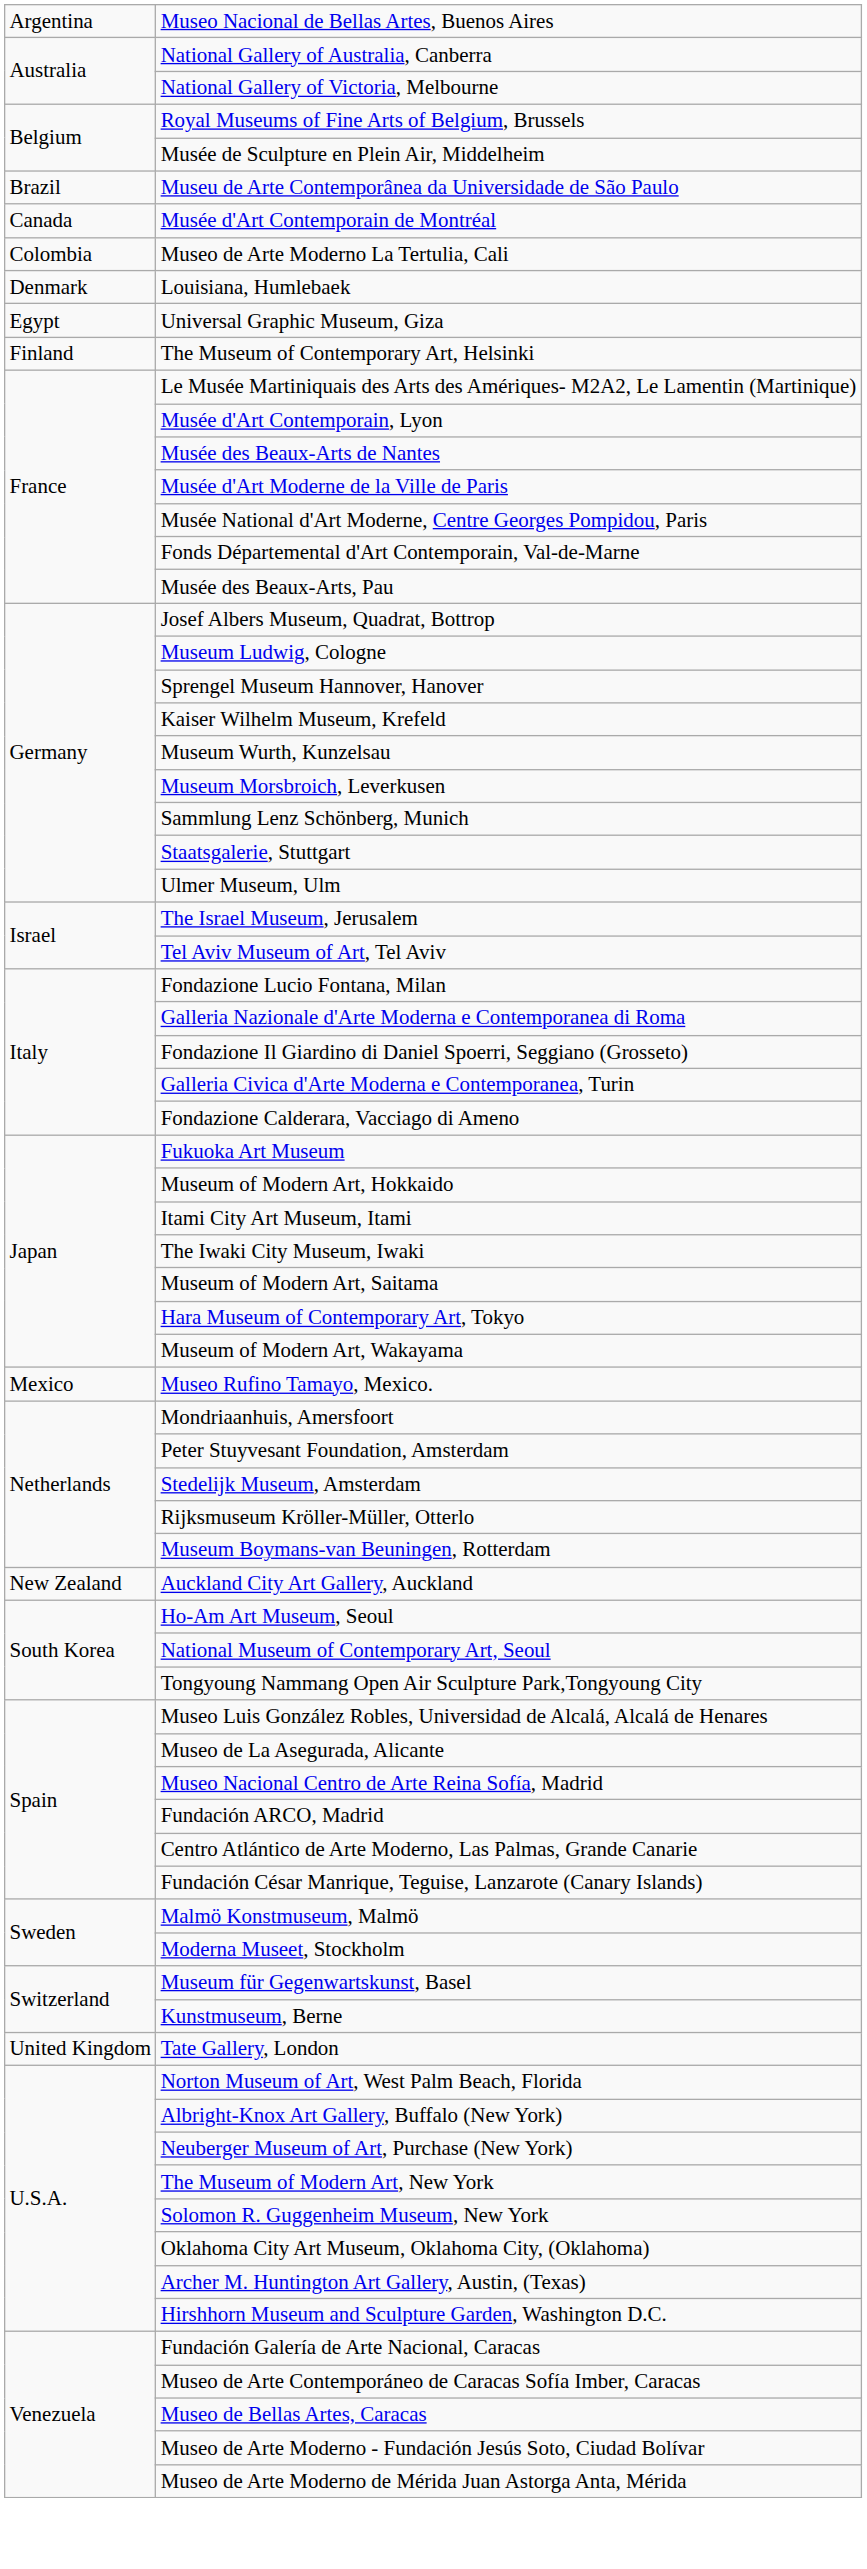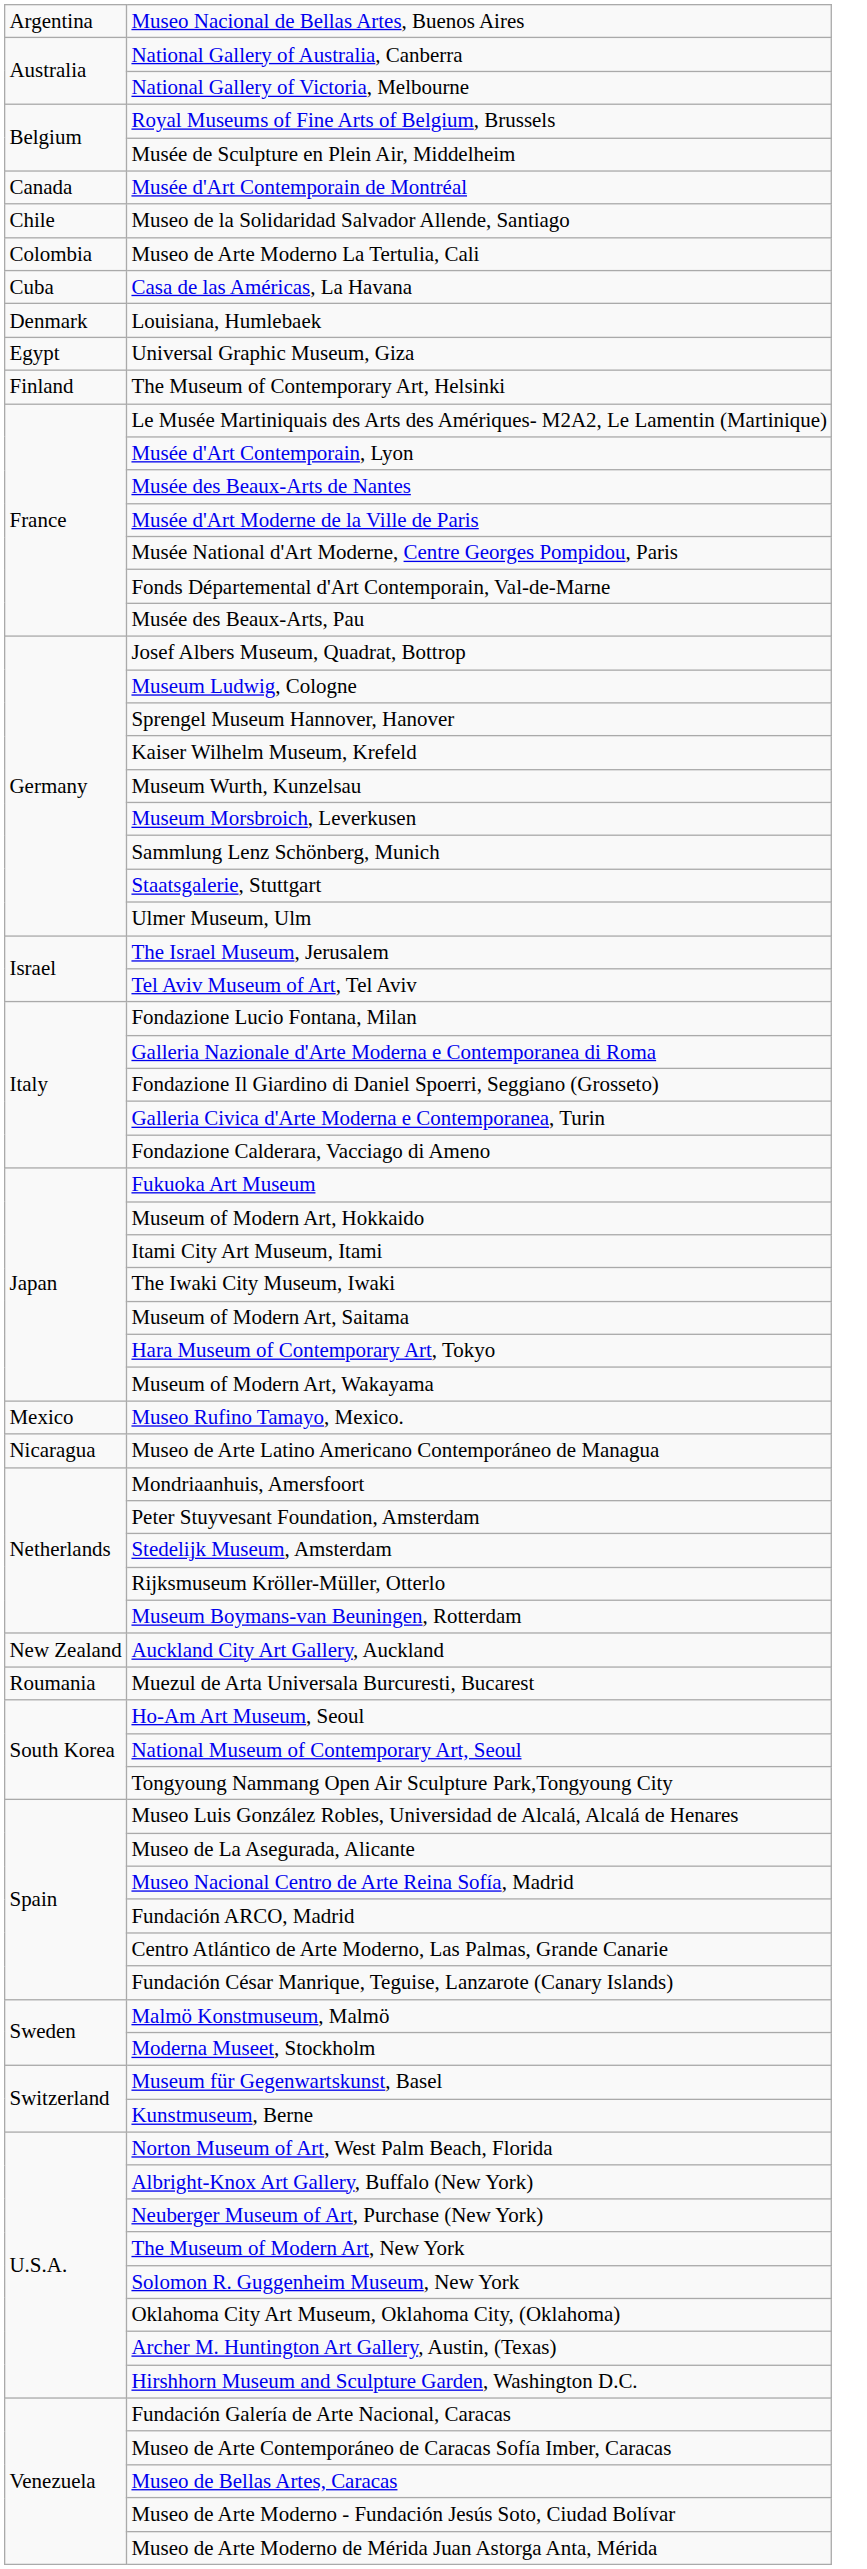 <table class="wikitable mw-collapsible mw-collapsed">
 <tr>
 <td>Argentina</td>
 <td><a href='#'>Museo Nacional de Bellas Artes</a>, Buenos Aires</td>
 </tr>
 <tr>
 <td rowspan="2">Australia</td>
 <td><a href='#'>National Gallery of Australia</a>, Canberra</td>
 </tr>
 <tr>
 <td><a href='#'>National Gallery of Victoria</a>, Melbourne</td>
 </tr>
 <tr>
 <td rowspan="2">Belgium</td>
 <td><a href='#'>Royal Museums of Fine Arts of Belgium</a>, Brussels</td>
 </tr>
 <tr>
 <td>Musée de Sculpture en Plein Air, Middelheim</td>
 </tr>
 <tr>
-<td>Brazil</td>
-<td><a href='#'>Museu de Arte Contemporânea da Universidade de São Paulo</a></td>
-</tr>
-<tr>
 <td>Canada</td>
 <td><a href='#'>Musée d'Art Contemporain de Montréal</a></td>
 </tr>
 <tr>
+<td>Chile</td>
+<td>Museo de la Solidaridad Salvador Allende, Santiago</td>
+</tr>
+<tr>
 <td>Colombia</td>
 <td>Museo de Arte Moderno La Tertulia, Cali</td>
+</tr>
+<tr>
+<td>Cuba</td>
+<td><a href='#'>Casa de las Américas</a>, La Havana</td>
 </tr>
 <tr>
 <td>Denmark</td>
 <td>Louisiana, Humlebaek</td>
 </tr>
 <tr>
 <td>Egypt</td>
 <td>Universal Graphic Museum, Giza</td>
 </tr>
 <tr>
 <td>Finland</td>
 <td>The Museum of Contemporary Art, Helsinki</td>
 </tr>
 <tr>
 <td rowspan="7">France</td>
 <td>Le Musée Martiniquais des Arts des Amériques- M2A2, Le Lamentin (Martinique)</td>
 </tr>
 <tr>
 <td><a href='#'>Musée d'Art Contemporain</a>, Lyon</td>
 </tr>
 <tr>
 <td><a href='#'>Musée des Beaux-Arts de Nantes</a></td>
 </tr>
 <tr>
 <td><a href='#'>Musée d'Art Moderne de la Ville de Paris</a></td>
 </tr>
 <tr>
 <td>Musée National d'Art Moderne, <a href='#'>Centre Georges Pompidou</a>, Paris</td>
 </tr>
 <tr>
 <td>Fonds Départemental d'Art Contemporain, Val-de-Marne</td>
 </tr>
 <tr>
 <td>Musée des Beaux-Arts, Pau</td>
 </tr>
 <tr>
 <td rowspan="9">Germany</td>
 <td>Josef Albers Museum, Quadrat, Bottrop</td>
 </tr>
 <tr>
 <td><a href='#'>Museum Ludwig</a>, Cologne</td>
 </tr>
 <tr>
 <td>Sprengel Museum Hannover, Hanover</td>
 </tr>
 <tr>
 <td>Kaiser Wilhelm Museum, Krefeld</td>
 </tr>
 <tr>
 <td>Museum Wurth, Kunzelsau</td>
 </tr>
 <tr>
 <td><a href='#'>Museum Morsbroich</a>, Leverkusen</td>
 </tr>
 <tr>
 <td>Sammlung Lenz Schönberg, Munich</td>
 </tr>
 <tr>
 <td><a href='#'>Staatsgalerie</a>, Stuttgart</td>
 </tr>
 <tr>
 <td>Ulmer Museum, Ulm</td>
 </tr>
 <tr>
 <td rowspan="2">Israel</td>
 <td><a href='#'>The Israel Museum</a>, Jerusalem</td>
 </tr>
 <tr>
 <td><a href='#'>Tel Aviv Museum of Art</a>, Tel Aviv</td>
 </tr>
 <tr>
 <td rowspan="5">Italy</td>
 <td>Fondazione Lucio Fontana, Milan</td>
 </tr>
 <tr>
 <td><a href='#'>Galleria Nazionale d'Arte Moderna e Contemporanea di Roma</a></td>
 </tr>
 <tr>
 <td>Fondazione Il Giardino di Daniel Spoerri, Seggiano (Grosseto)</td>
 </tr>
 <tr>
 <td><a href='#'>Galleria Civica d'Arte Moderna e Contemporanea</a>, Turin</td>
 </tr>
 <tr>
 <td>Fondazione Calderara, Vacciago di Ameno</td>
 </tr>
 <tr>
 <td rowspan="7">Japan</td>
 <td><a href='#'>Fukuoka Art Museum</a></td>
 </tr>
 <tr>
 <td>Museum of Modern Art, Hokkaido</td>
 </tr>
 <tr>
 <td>Itami City Art Museum, Itami</td>
 </tr>
 <tr>
 <td>The Iwaki City Museum, Iwaki</td>
 </tr>
 <tr>
 <td>Museum of Modern Art, Saitama</td>
 </tr>
 <tr>
 <td><a href='#'>Hara Museum of Contemporary Art</a>, Tokyo</td>
 </tr>
 <tr>
 <td>Museum of Modern Art, Wakayama</td>
 </tr>
 <tr>
 <td>Mexico</td>
 <td><a href='#'>Museo Rufino Tamayo</a>, Mexico.</td>
 </tr>
 <tr>
+<td>Nicaragua</td>
+<td>Museo de Arte Latino Americano Contemporáneo de Managua</td>
+</tr>
+<tr>
 <td rowspan="5">Netherlands</td>
 <td>Mondriaanhuis, Amersfoort</td>
 </tr>
 <tr>
 <td>Peter Stuyvesant Foundation, Amsterdam</td>
 </tr>
 <tr>
 <td><a href='#'>Stedelijk Museum</a>, Amsterdam</td>
 </tr>
 <tr>
 <td>Rijksmuseum Kröller-Müller, Otterlo</td>
 </tr>
 <tr>
 <td><a href='#'>Museum Boymans-van Beuningen</a>, Rotterdam</td>
 </tr>
 <tr>
 <td>New Zealand</td>
 <td><a href='#'>Auckland City Art Gallery</a>, Auckland</td>
+</tr>
+<tr>
+<td>Roumania</td>
+<td>Muezul de Arta Universala Burcuresti, Bucarest</td>
 </tr>
 <tr>
 <td rowspan="3">South Korea</td>
 <td><a href='#'>Ho-Am Art Museum</a>, Seoul</td>
 </tr>
 <tr>
 <td><a href='#'>National Museum of Contemporary Art, Seoul</a></td>
 </tr>
 <tr>
 <td>Tongyoung Nammang Open Air Sculpture Park,Tongyoung City</td>
 </tr>
 <tr>
 <td rowspan="6">Spain</td>
 <td>Museo Luis González Robles, Universidad de Alcalá, Alcalá de Henares</td>
 </tr>
 <tr>
 <td>Museo de La Asegurada, Alicante</td>
 </tr>
 <tr>
 <td><a href='#'>Museo Nacional Centro de Arte Reina Sofía</a>, Madrid</td>
 </tr>
 <tr>
 <td>Fundación ARCO, Madrid</td>
 </tr>
 <tr>
 <td>Centro Atlántico de Arte Moderno, Las Palmas, Grande Canarie</td>
 </tr>
 <tr>
 <td>Fundación César Manrique, Teguise, Lanzarote (Canary Islands)</td>
 </tr>
 <tr>
 <td rowspan="2">Sweden</td>
 <td><a href='#'>Malmö Konstmuseum</a>, Malmö</td>
 </tr>
 <tr>
 <td><a href='#'>Moderna Museet</a>, Stockholm</td>
 </tr>
 <tr>
 <td rowspan="2">Switzerland</td>
 <td><a href='#'>Museum für Gegenwartskunst</a>, Basel</td>
 </tr>
 <tr>
 <td><a href='#'>Kunstmuseum</a>, Berne</td>
 </tr>
 <tr>
-<td>United Kingdom</td>
-<td><a href='#'>Tate Gallery</a>, London</td>
-</tr>
-<tr>
 <td rowspan="8">U.S.A.</td>
 <td><a href='#'>Norton Museum of Art</a>, West Palm Beach, Florida</td>
 </tr>
 <tr>
 <td><a href='#'>Albright-Knox Art Gallery</a>, Buffalo (New York)</td>
 </tr>
 <tr>
 <td><a href='#'>Neuberger Museum of Art</a>, Purchase (New York)</td>
 </tr>
 <tr>
 <td><a href='#'>The Museum of Modern Art</a>, New York</td>
 </tr>
 <tr>
 <td><a href='#'>Solomon R. Guggenheim Museum</a>, New York</td>
 </tr>
 <tr>
 <td>Oklahoma City Art Museum, Oklahoma City, (Oklahoma)</td>
 </tr>
 <tr>
 <td><a href='#'>Archer M. Huntington Art Gallery</a>, Austin, (Texas)</td>
 </tr>
 <tr>
 <td><a href='#'>Hirshhorn Museum and Sculpture Garden</a>, Washington D.C.</td>
 </tr>
 <tr>
 <td rowspan="5">Venezuela</td>
 <td>Fundación Galería de Arte Nacional, Caracas</td>
 </tr>
 <tr>
 <td>Museo de Arte Contemporáneo de Caracas Sofía Imber, Caracas</td>
 </tr>
 <tr>
 <td><a href='#'>Museo de Bellas Artes, Caracas</a></td>
 </tr>
 <tr>
 <td>Museo de Arte Moderno - Fundación Jesús Soto, Ciudad Bolívar</td>
 </tr>
 <tr>
 <td>Museo de Arte Moderno de Mérida Juan Astorga Anta, Mérida</td>
 </tr>
 </table>
